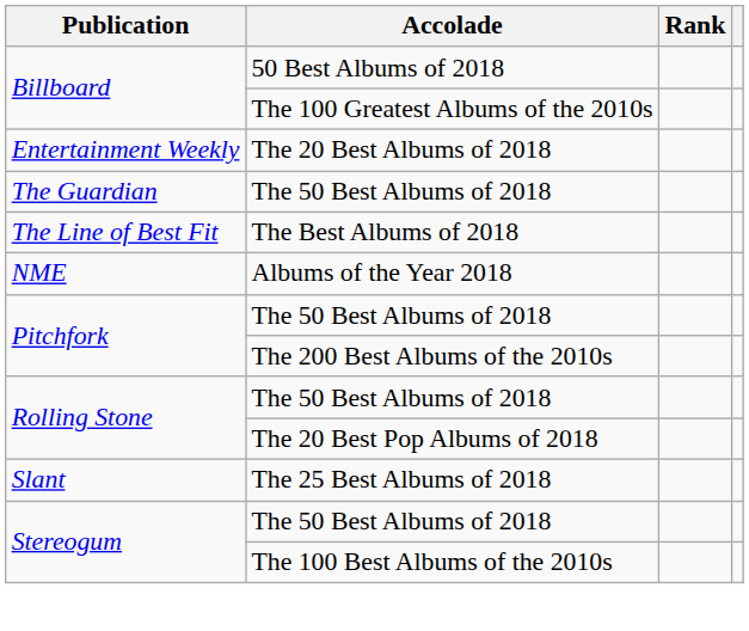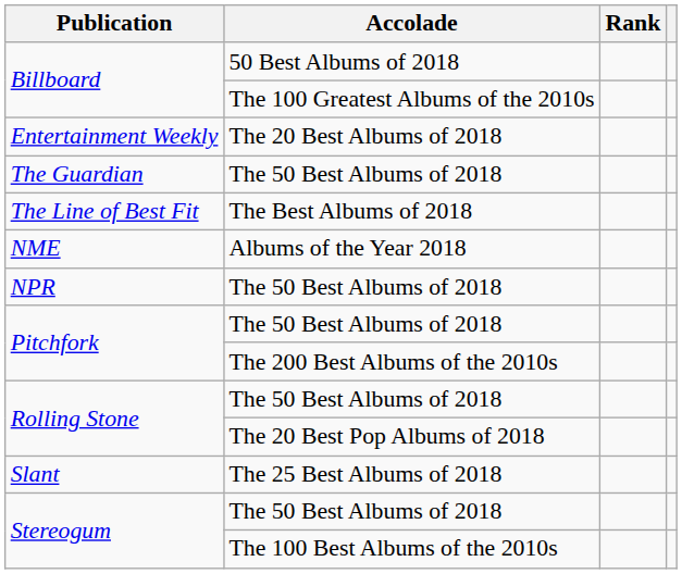 <table class="sortable wikitable">
 <tr>
 <th>Publication</th>
 <th>Accolade</th>
 <th>Rank</th>
 <th class="unsortable"></th>
 </tr>
 <tr>
 <td rowspan="2"><em><a href='#'>Billboard</a></em></td>
 <td>50 Best Albums of 2018</td>
 <td></td>
 <td></td>
 </tr>
 <tr>
 <td>The 100 Greatest Albums of the 2010s</td>
 <td></td>
 <td></td>
 </tr>
 <tr>
 <td><em><a href='#'>Entertainment Weekly</a></em></td>
 <td>The 20 Best Albums of 2018</td>
 <td></td>
 <td></td>
 </tr>
 <tr>
 <td><em><a href='#'>The Guardian</a></em></td>
 <td>The 50 Best Albums of 2018</td>
 <td></td>
 <td></td>
 </tr>
 <tr>
 <td><em><a href='#'>The Line of Best Fit</a></em></td>
 <td>The Best Albums of 2018</td>
 <td></td>
 <td></td>
 </tr>
 <tr>
 <td><em><a href='#'>NME</a></em></td>
 <td>Albums of the Year 2018</td>
 <td></td>
 <td></td>
 </tr>
 <tr>
+<td><em><a href='#'>NPR</a></em></td>
+<td>The 50 Best Albums of 2018</td>
+<td></td>
+<td></td>
+</tr>
+<tr>
 <td rowspan=2><em><a href='#'>Pitchfork</a></em></td>
 <td>The 50 Best Albums of 2018</td>
 <td></td>
 <td></td>
 </tr>
 <tr>
 <td>The 200 Best Albums of the 2010s</td>
 <td></td>
 <td></td>
 </tr>
 <tr>
 <td rowspan="2"><em><a href='#'>Rolling Stone</a></em></td>
 <td>The 50 Best Albums of 2018</td>
 <td></td>
 <td></td>
 </tr>
 <tr>
 <td>The 20 Best Pop Albums of 2018</td>
 <td></td>
 <td></td>
 </tr>
 <tr>
 <td><a href='#'><em>Slant</em></a></td>
 <td>The 25 Best Albums of 2018</td>
 <td></td>
 <td></td>
 </tr>
 <tr>
 <td rowspan="2"><em><a href='#'>Stereogum</a></em></td>
 <td>The 50 Best Albums of 2018</td>
 <td></td>
 <td></td>
 </tr>
 <tr>
 <td>The 100 Best Albums of the 2010s</td>
 <td></td>
 <td></td>
 </tr>
 </table>
